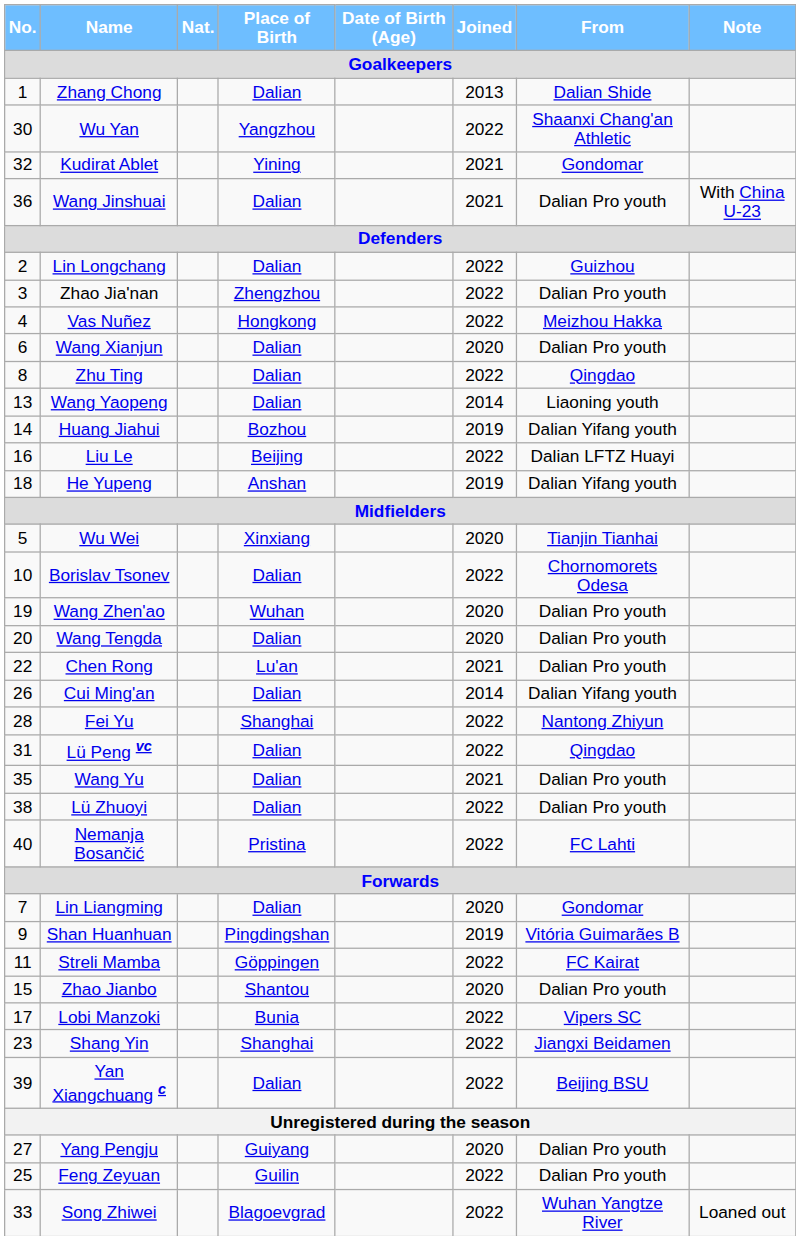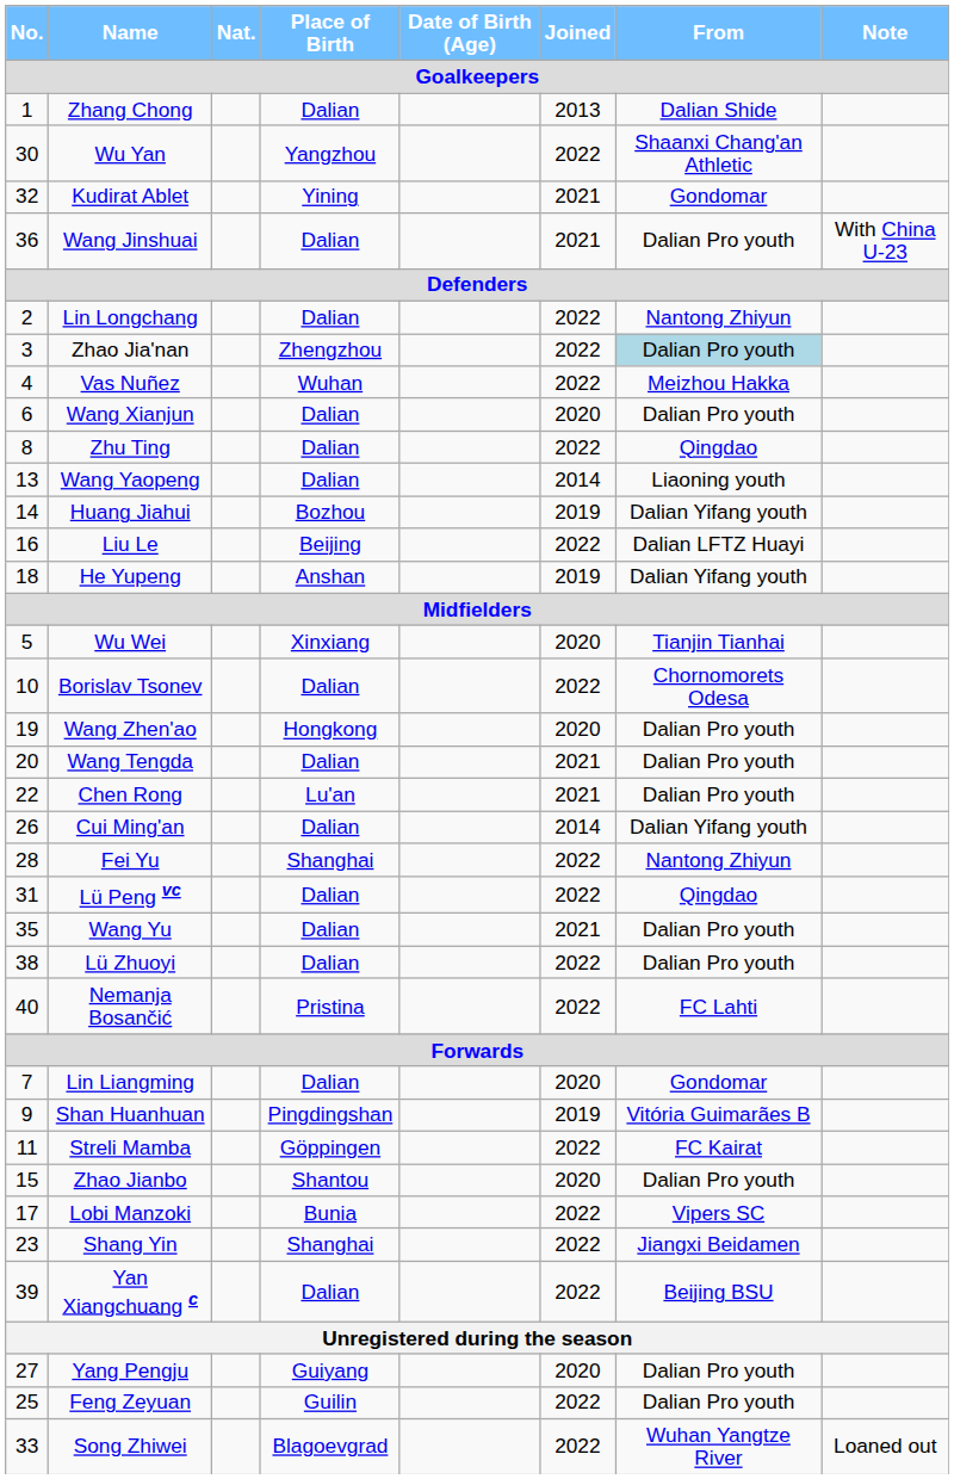 <table class="wikitable" style="text-align:center; font-size:85%; width:100%;">
 <tr>
 <th style="background:#6ebeff; color:white; text-align:center;">No.</th>
 <th style="background:#6ebeff; color:white; text-align:center;">Name</th>
 <th style="background:#6ebeff; color:white; text-align:center;">Nat.</th>
 <th style="background:#6ebeff; color:white; text-align:center;">Place of Birth</th>
 <th style="background:#6ebeff; color:white; text-align:center;">Date of Birth (Age)</th>
 <th style="background:#6ebeff; color:white; text-align:center;">Joined</th>
 <th style="background:#6ebeff; color:white; text-align:center;">From</th>
 <th style="background:#6ebeff; color:white; text-align:center;">Note</th>
 </tr>
 <tr>
 <th colspan="8" style="background:#dcdcdc; color:blue; text-align:center;">Goalkeepers</th>
 </tr>
 <tr>
 <td>1</td>
 <td><a href='#'>Zhang Chong</a></td>
 <td></td>
 <td> <a href='#'>Dalian</a></td>
 <td></td>
 <td>2013</td>
 <td><a href='#'>Dalian Shide</a></td>
 <td></td>
 </tr>
 <tr>
 <td>30</td>
 <td><a href='#'>Wu Yan</a></td>
 <td></td>
 <td> <a href='#'>Yangzhou</a></td>
 <td></td>
 <td>2022</td>
 <td><a href='#'>Shaanxi Chang'an Athletic</a></td>
 <td></td>
 </tr>
 <tr>
 <td>32</td>
 <td><a href='#'>Kudirat Ablet</a></td>
 <td></td>
 <td> <a href='#'>Yining</a></td>
 <td></td>
 <td>2021</td>
 <td> <a href='#'>Gondomar</a></td>
 <td></td>
 </tr>
 <tr>
 <td>36</td>
 <td><a href='#'>Wang Jinshuai</a></td>
 <td></td>
 <td> <a href='#'>Dalian</a></td>
 <td></td>
 <td>2021</td>
 <td>Dalian Pro youth</td>
 <td>With <a href='#'>China U-23</a></td>
 </tr>
 <tr>
 <th colspan="8" style="background:#dcdcdc; color:blue; text-align:center;">Defenders</th>
 </tr>
 <tr>
 <td>2</td>
 <td><a href='#'>Lin Longchang</a></td>
 <td></td>
 <td> <a href='#'>Dalian</a></td>
 <td></td>
 <td>2022</td>
-<td><a href='#'>Guizhou</a></td>
+<td><a href='#'>Nantong Zhiyun</a></td>
 <td></td>
 </tr>
 <tr>
 <td>3</td>
 <td>Zhao Jia'nan</td>
 <td></td>
 <td> <a href='#'>Zhengzhou</a></td>
 <td></td>
 <td>2022</td>
-<td>Dalian Pro youth</td>
+<td style="background: lightblue;">Dalian Pro youth</td>
 <td></td>
 </tr>
 <tr>
 <td>4</td>
 <td><a href='#'>Vas Nuñez</a></td>
 <td></td>
-<td> <a href='#'>Hongkong</a></td>
+<td> <a href='#'>Wuhan</a></td>
 <td></td>
 <td>2022</td>
 <td><a href='#'>Meizhou Hakka</a></td>
 <td></td>
 </tr>
 <tr>
 <td>6</td>
 <td><a href='#'>Wang Xianjun</a></td>
 <td></td>
 <td> <a href='#'>Dalian</a></td>
 <td></td>
 <td>2020</td>
 <td>Dalian Pro youth</td>
 <td></td>
 </tr>
 <tr>
 <td>8</td>
 <td><a href='#'>Zhu Ting</a></td>
 <td></td>
 <td> <a href='#'>Dalian</a></td>
 <td></td>
 <td>2022</td>
 <td><a href='#'>Qingdao</a></td>
 <td></td>
 </tr>
 <tr>
 <td>13</td>
 <td><a href='#'>Wang Yaopeng</a></td>
 <td></td>
 <td> <a href='#'>Dalian</a></td>
 <td></td>
 <td>2014</td>
 <td>Liaoning youth</td>
 <td></td>
 </tr>
 <tr>
 <td>14</td>
 <td><a href='#'>Huang Jiahui</a></td>
 <td></td>
 <td> <a href='#'>Bozhou</a></td>
 <td></td>
 <td>2019</td>
 <td>Dalian Yifang youth</td>
 <td></td>
 </tr>
 <tr>
 <td>16</td>
 <td><a href='#'>Liu Le</a></td>
 <td></td>
 <td> <a href='#'>Beijing</a></td>
 <td></td>
 <td>2022</td>
 <td>Dalian LFTZ Huayi</td>
 <td></td>
 </tr>
 <tr>
 <td>18</td>
 <td><a href='#'>He Yupeng</a></td>
 <td></td>
 <td> <a href='#'>Anshan</a></td>
 <td></td>
 <td>2019</td>
 <td>Dalian Yifang youth</td>
 <td></td>
 </tr>
 <tr>
 <th colspan="8" style="background:#dcdcdc; color:blue; text-align:center;">Midfielders</th>
 </tr>
 <tr>
 <td>5</td>
 <td><a href='#'>Wu Wei</a></td>
 <td></td>
 <td> <a href='#'>Xinxiang</a></td>
 <td></td>
 <td>2020</td>
 <td><a href='#'>Tianjin Tianhai</a></td>
 <td></td>
 </tr>
 <tr>
 <td>10</td>
 <td><a href='#'>Borislav Tsonev</a></td>
 <td></td>
 <td> <a href='#'>Dalian</a></td>
 <td></td>
 <td>2022</td>
 <td> <a href='#'>Chornomorets Odesa</a></td>
 <td></td>
 </tr>
 <tr>
 <td>19</td>
 <td><a href='#'>Wang Zhen'ao</a></td>
 <td></td>
-<td> <a href='#'>Wuhan</a></td>
+<td> <a href='#'>Hongkong</a></td>
 <td></td>
 <td>2020</td>
 <td>Dalian Pro youth</td>
 <td></td>
 </tr>
 <tr>
 <td>20</td>
 <td><a href='#'>Wang Tengda</a></td>
 <td></td>
 <td> <a href='#'>Dalian</a></td>
 <td></td>
-<td>2020</td>
+<td>2021</td>
 <td>Dalian Pro youth</td>
 <td></td>
 </tr>
 <tr>
 <td>22</td>
 <td><a href='#'>Chen Rong</a></td>
 <td></td>
 <td> <a href='#'>Lu'an</a></td>
 <td></td>
 <td>2021</td>
 <td>Dalian Pro youth</td>
 <td></td>
 </tr>
 <tr>
 <td>26</td>
 <td><a href='#'>Cui Ming'an</a></td>
 <td></td>
 <td> <a href='#'>Dalian</a></td>
 <td></td>
 <td>2014</td>
 <td>Dalian Yifang youth</td>
 <td></td>
 </tr>
 <tr>
 <td>28</td>
 <td><a href='#'>Fei Yu</a></td>
 <td></td>
 <td> <a href='#'>Shanghai</a></td>
 <td></td>
 <td>2022</td>
 <td><a href='#'>Nantong Zhiyun</a></td>
 <td></td>
 </tr>
 <tr>
 <td>31</td>
 <td><a href='#'>Lü Peng</a> <sup><strong><em><a href='#'>vc</a></em></strong></sup></td>
 <td></td>
 <td> <a href='#'>Dalian</a></td>
 <td></td>
 <td>2022</td>
 <td><a href='#'>Qingdao</a></td>
 <td></td>
 </tr>
 <tr>
 <td>35</td>
 <td><a href='#'>Wang Yu</a></td>
 <td></td>
 <td> <a href='#'>Dalian</a></td>
 <td></td>
 <td>2021</td>
 <td>Dalian Pro youth</td>
 <td></td>
 </tr>
 <tr>
 <td>38</td>
 <td><a href='#'>Lü Zhuoyi</a></td>
 <td></td>
 <td> <a href='#'>Dalian</a></td>
 <td></td>
 <td>2022</td>
 <td>Dalian Pro youth</td>
 <td></td>
 </tr>
 <tr>
 <td>40</td>
 <td><a href='#'>Nemanja Bosančić</a></td>
 <td></td>
 <td> <a href='#'>Pristina</a></td>
 <td></td>
 <td>2022</td>
 <td> <a href='#'>FC Lahti</a></td>
 <td></td>
 </tr>
 <tr>
 <th colspan="8" style="background:#dcdcdc; color:blue; text-align=center;">Forwards</th>
 </tr>
 <tr>
 <td>7</td>
 <td><a href='#'>Lin Liangming</a></td>
 <td></td>
 <td> <a href='#'>Dalian</a></td>
 <td></td>
 <td>2020</td>
 <td> <a href='#'>Gondomar</a></td>
 <td></td>
 </tr>
 <tr>
 <td>9</td>
 <td><a href='#'>Shan Huanhuan</a></td>
 <td></td>
 <td> <a href='#'>Pingdingshan</a></td>
 <td></td>
 <td>2019</td>
 <td> <a href='#'>Vitória Guimarães B</a></td>
 <td></td>
 </tr>
 <tr>
 <td>11</td>
 <td><a href='#'>Streli Mamba</a></td>
 <td></td>
 <td> <a href='#'>Göppingen</a></td>
 <td></td>
 <td>2022</td>
 <td> <a href='#'>FC Kairat</a></td>
 <td></td>
 </tr>
 <tr>
 <td>15</td>
 <td><a href='#'>Zhao Jianbo</a></td>
 <td></td>
 <td> <a href='#'>Shantou</a></td>
 <td></td>
 <td>2020</td>
 <td>Dalian Pro youth</td>
 <td></td>
 </tr>
 <tr>
 <td>17</td>
 <td><a href='#'>Lobi Manzoki</a></td>
 <td></td>
 <td> <a href='#'>Bunia</a></td>
 <td></td>
 <td>2022</td>
 <td> <a href='#'>Vipers SC</a></td>
 <td></td>
 </tr>
 <tr>
 <td>23</td>
 <td><a href='#'>Shang Yin</a></td>
 <td></td>
 <td> <a href='#'>Shanghai</a></td>
 <td></td>
 <td>2022</td>
 <td><a href='#'>Jiangxi Beidamen</a></td>
 <td></td>
 </tr>
 <tr>
 <td>39</td>
 <td><a href='#'>Yan Xiangchuang</a> <sup><strong><em><a href='#'>c</a></em></strong></sup></td>
 <td></td>
 <td> <a href='#'>Dalian</a></td>
 <td></td>
 <td>2022</td>
 <td><a href='#'>Beijing BSU</a></td>
 <td></td>
 </tr>
 <tr>
 <th colspan="8">Unregistered during the season</th>
 </tr>
 <tr>
 <td>27</td>
 <td><a href='#'>Yang Pengju</a></td>
 <td></td>
 <td> <a href='#'>Guiyang</a></td>
 <td></td>
 <td>2020</td>
 <td>Dalian Pro youth</td>
 <td></td>
 </tr>
 <tr>
 <td>25</td>
 <td><a href='#'>Feng Zeyuan</a></td>
 <td></td>
 <td> <a href='#'>Guilin</a></td>
 <td></td>
 <td>2022</td>
 <td>Dalian Pro youth</td>
 <td></td>
 </tr>
 <tr>
 <td>33</td>
 <td><a href='#'>Song Zhiwei</a></td>
 <td></td>
 <td> <a href='#'>Blagoevgrad</a></td>
 <td></td>
 <td>2022</td>
 <td><a href='#'>Wuhan Yangtze River</a></td>
 <td>Loaned out</td>
 </tr>
 </table>
